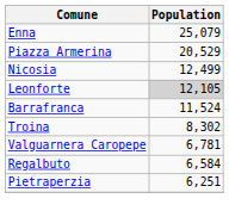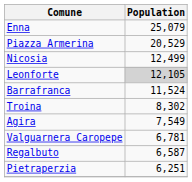 <table class="wikitable">
 <tr>
 <th>Comune</th>
 <th>Population</th>
 </tr>
 <tr>
 <td><a href='#'>Enna</a></td>
 <td align="right">25,079</td>
 </tr>
 <tr>
 <td><a href='#'>Piazza Armerina</a></td>
 <td align="right">20,529</td>
 </tr>
 <tr>
 <td><a href='#'>Nicosia</a></td>
 <td align="right">12,499</td>
 </tr>
 <tr>
 <td><a href='#'>Leonforte</a></td>
 <td align="right" style="background: lightgrey;">12,105</td>
 </tr>
 <tr>
 <td><a href='#'>Barrafranca</a></td>
 <td align="right">11,524</td>
 </tr>
 <tr>
 <td><a href='#'>Troina</a></td>
 <td align="right">8,302</td>
 </tr>
 <tr>
+<td><a href='#'>Agira</a></td>
+<td align="right">7,549</td>
+</tr>
+<tr>
 <td><a href='#'>Valguarnera Caropepe</a></td>
 <td align="right">6,781</td>
 </tr>
 <tr>
 <td><a href='#'>Regalbuto</a></td>
-<td align="right">6,584</td>
+<td align="right">6,587</td>
 </tr>
 <tr>
 <td><a href='#'>Pietraperzia</a></td>
 <td align="right">6,251</td>
 </tr>
 <tr>
 </tr>
 </table>
